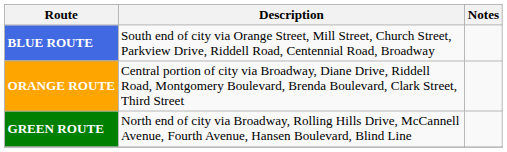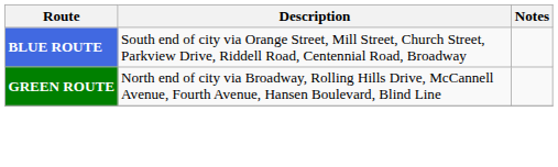 <table class="wikitable">
 <tr>
 <th>Route</th>
 <th>Description</th>
 <th>Notes</th>
 </tr>
 <tr align="left">
 <td style="background:#4169E1; color:#FFFFFF"><strong>BLUE ROUTE</strong></td>
 <td>South end of city via Orange Street, Mill Street, Church Street, Parkview Drive, Riddell Road, Centennial Road, Broadway</td>
 <td></td>
 </tr>
 <tr align="left">
-<td style="background:#FFA500; color:#FFFFFF"><strong>ORANGE ROUTE</strong></td>
-<td>Central portion of city via Broadway, Diane Drive, Riddell Road, Montgomery Boulevard, Brenda Boulevard, Clark Street, Third Street</td>
-<td></td>
-</tr>
-<tr align="left">
 <td style="background:#008000; color:#FFFFFF"><strong>GREEN ROUTE</strong></td>
 <td>North end of city via Broadway, Rolling Hills Drive, McCannell Avenue, Fourth Avenue, Hansen Boulevard, Blind Line</td>
 <td></td>
 </tr>
 <tr align="left">
 </tr>
 </table>
